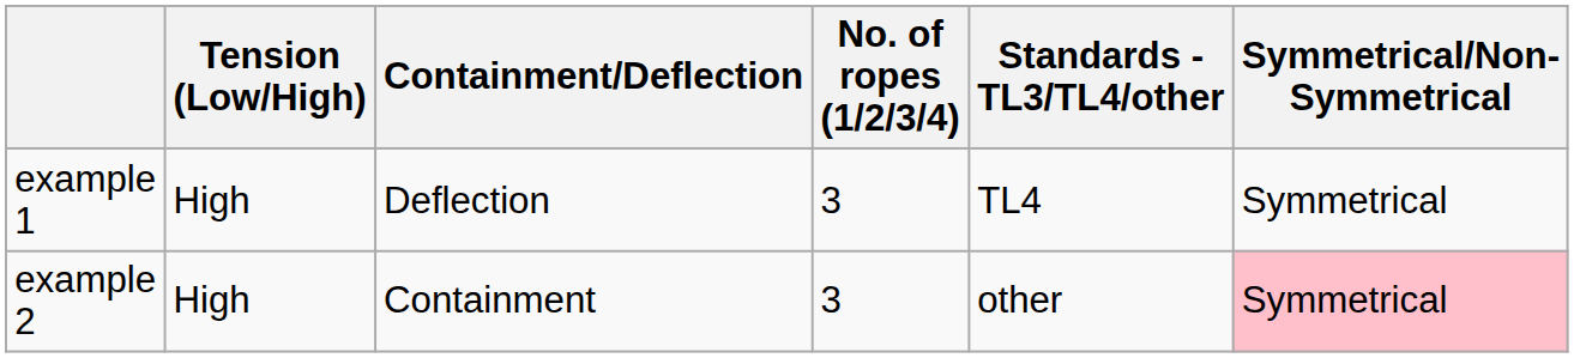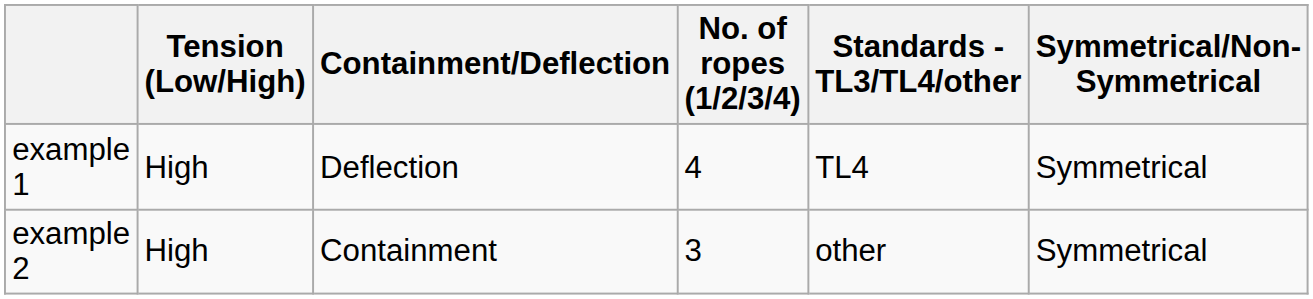 <table class="wikitable">
 <tr>
 <th></th>
 <th>Tension (Low/High)</th>
 <th>Containment/Deflection</th>
 <th>No. of ropes (1/2/3/4)</th>
 <th>Standards - TL3/TL4/other</th>
 <th>Symmetrical/Non-Symmetrical</th>
 </tr>
 <tr>
 <td>example 1</td>
 <td>High</td>
 <td>Deflection</td>
-<td>3</td>
+<td>4</td>
 <td>TL4</td>
 <td>Symmetrical</td>
 </tr>
 <tr>
 <td>example 2</td>
 <td>High</td>
 <td>Containment</td>
 <td>3</td>
 <td>other</td>
-<td style="background: pink;">Symmetrical</td>
+<td>Symmetrical</td>
 </tr>
 </table>
